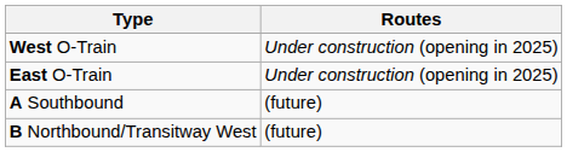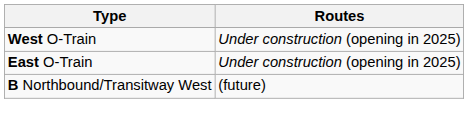 <table class="wikitable">
 <tr>
 <th>Type</th>
 <th>Routes</th>
 </tr>
 <tr>
 </tr>
 <tr>
 <td><strong>West</strong> O-Train</td>
 <td> <em>Under construction</em> (opening in 2025)</td>
 </tr>
 <tr>
 <td><strong>East</strong> O-Train</td>
 <td> <em>Under construction</em> (opening in 2025)</td>
 </tr>
 <tr>
-<td><strong>A</strong> Southbound</td>
-<td> (future)  </td>
-</tr>
-<tr>
 <td><strong>B</strong> Northbound/Transitway West</td>
 <td> (future)  </td>
 </tr>
 </table>
